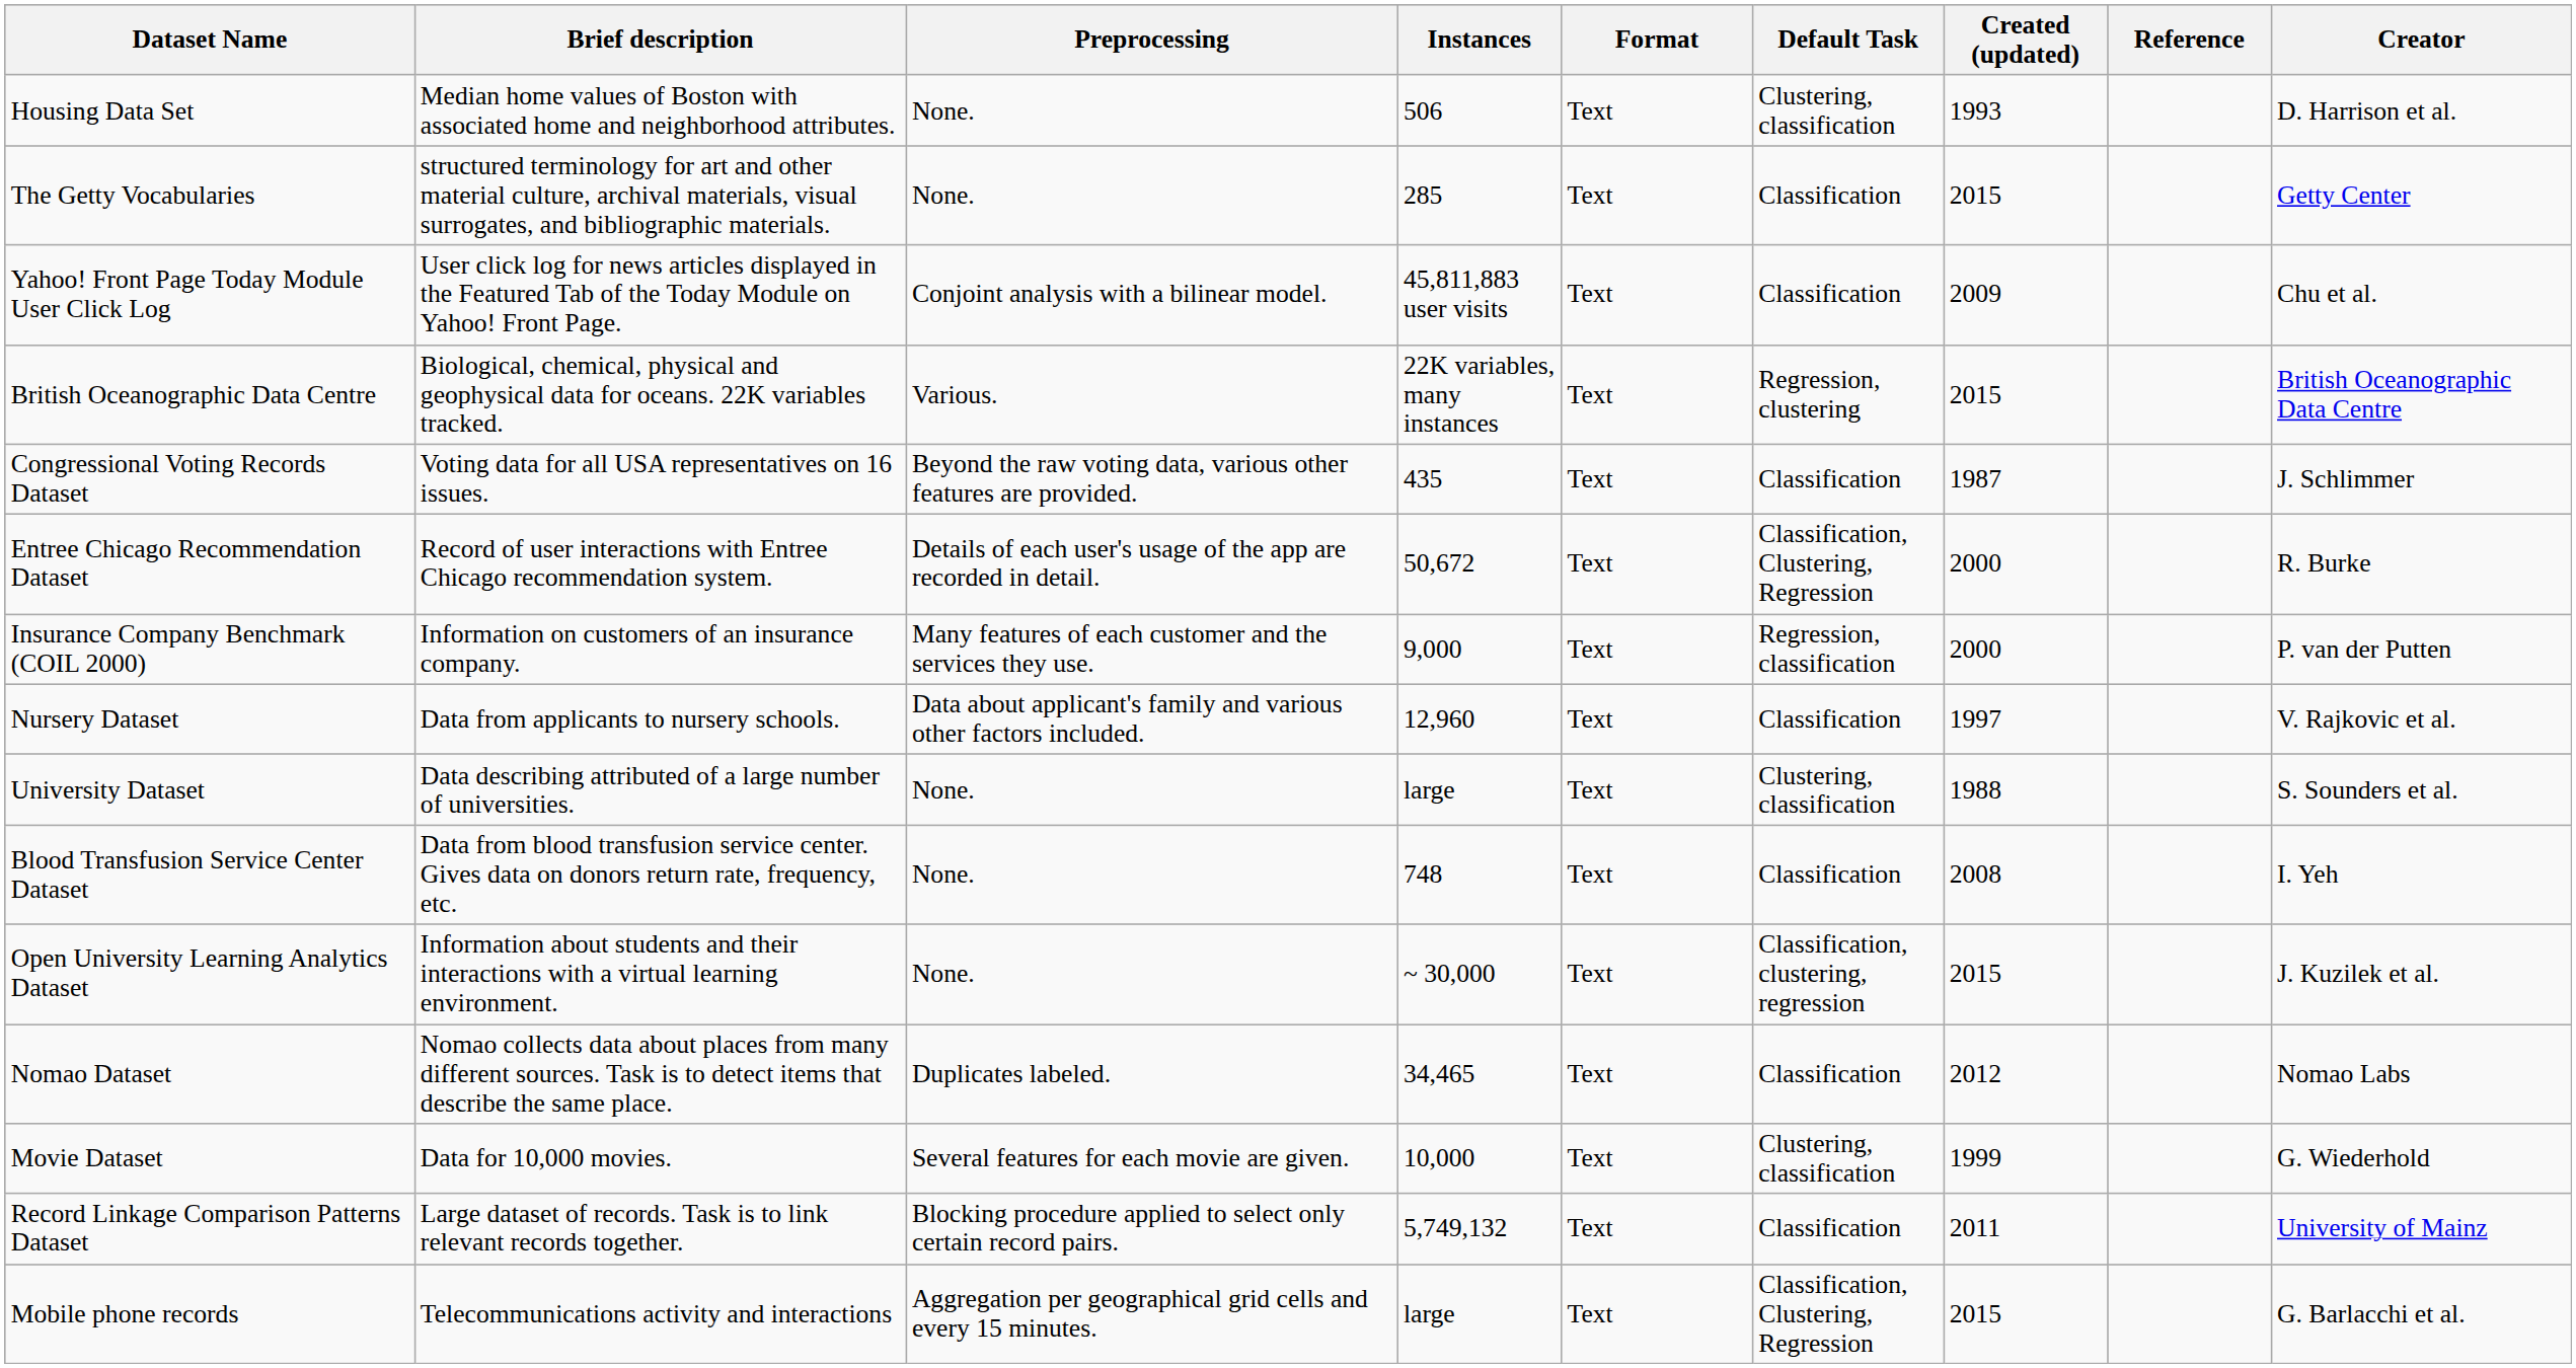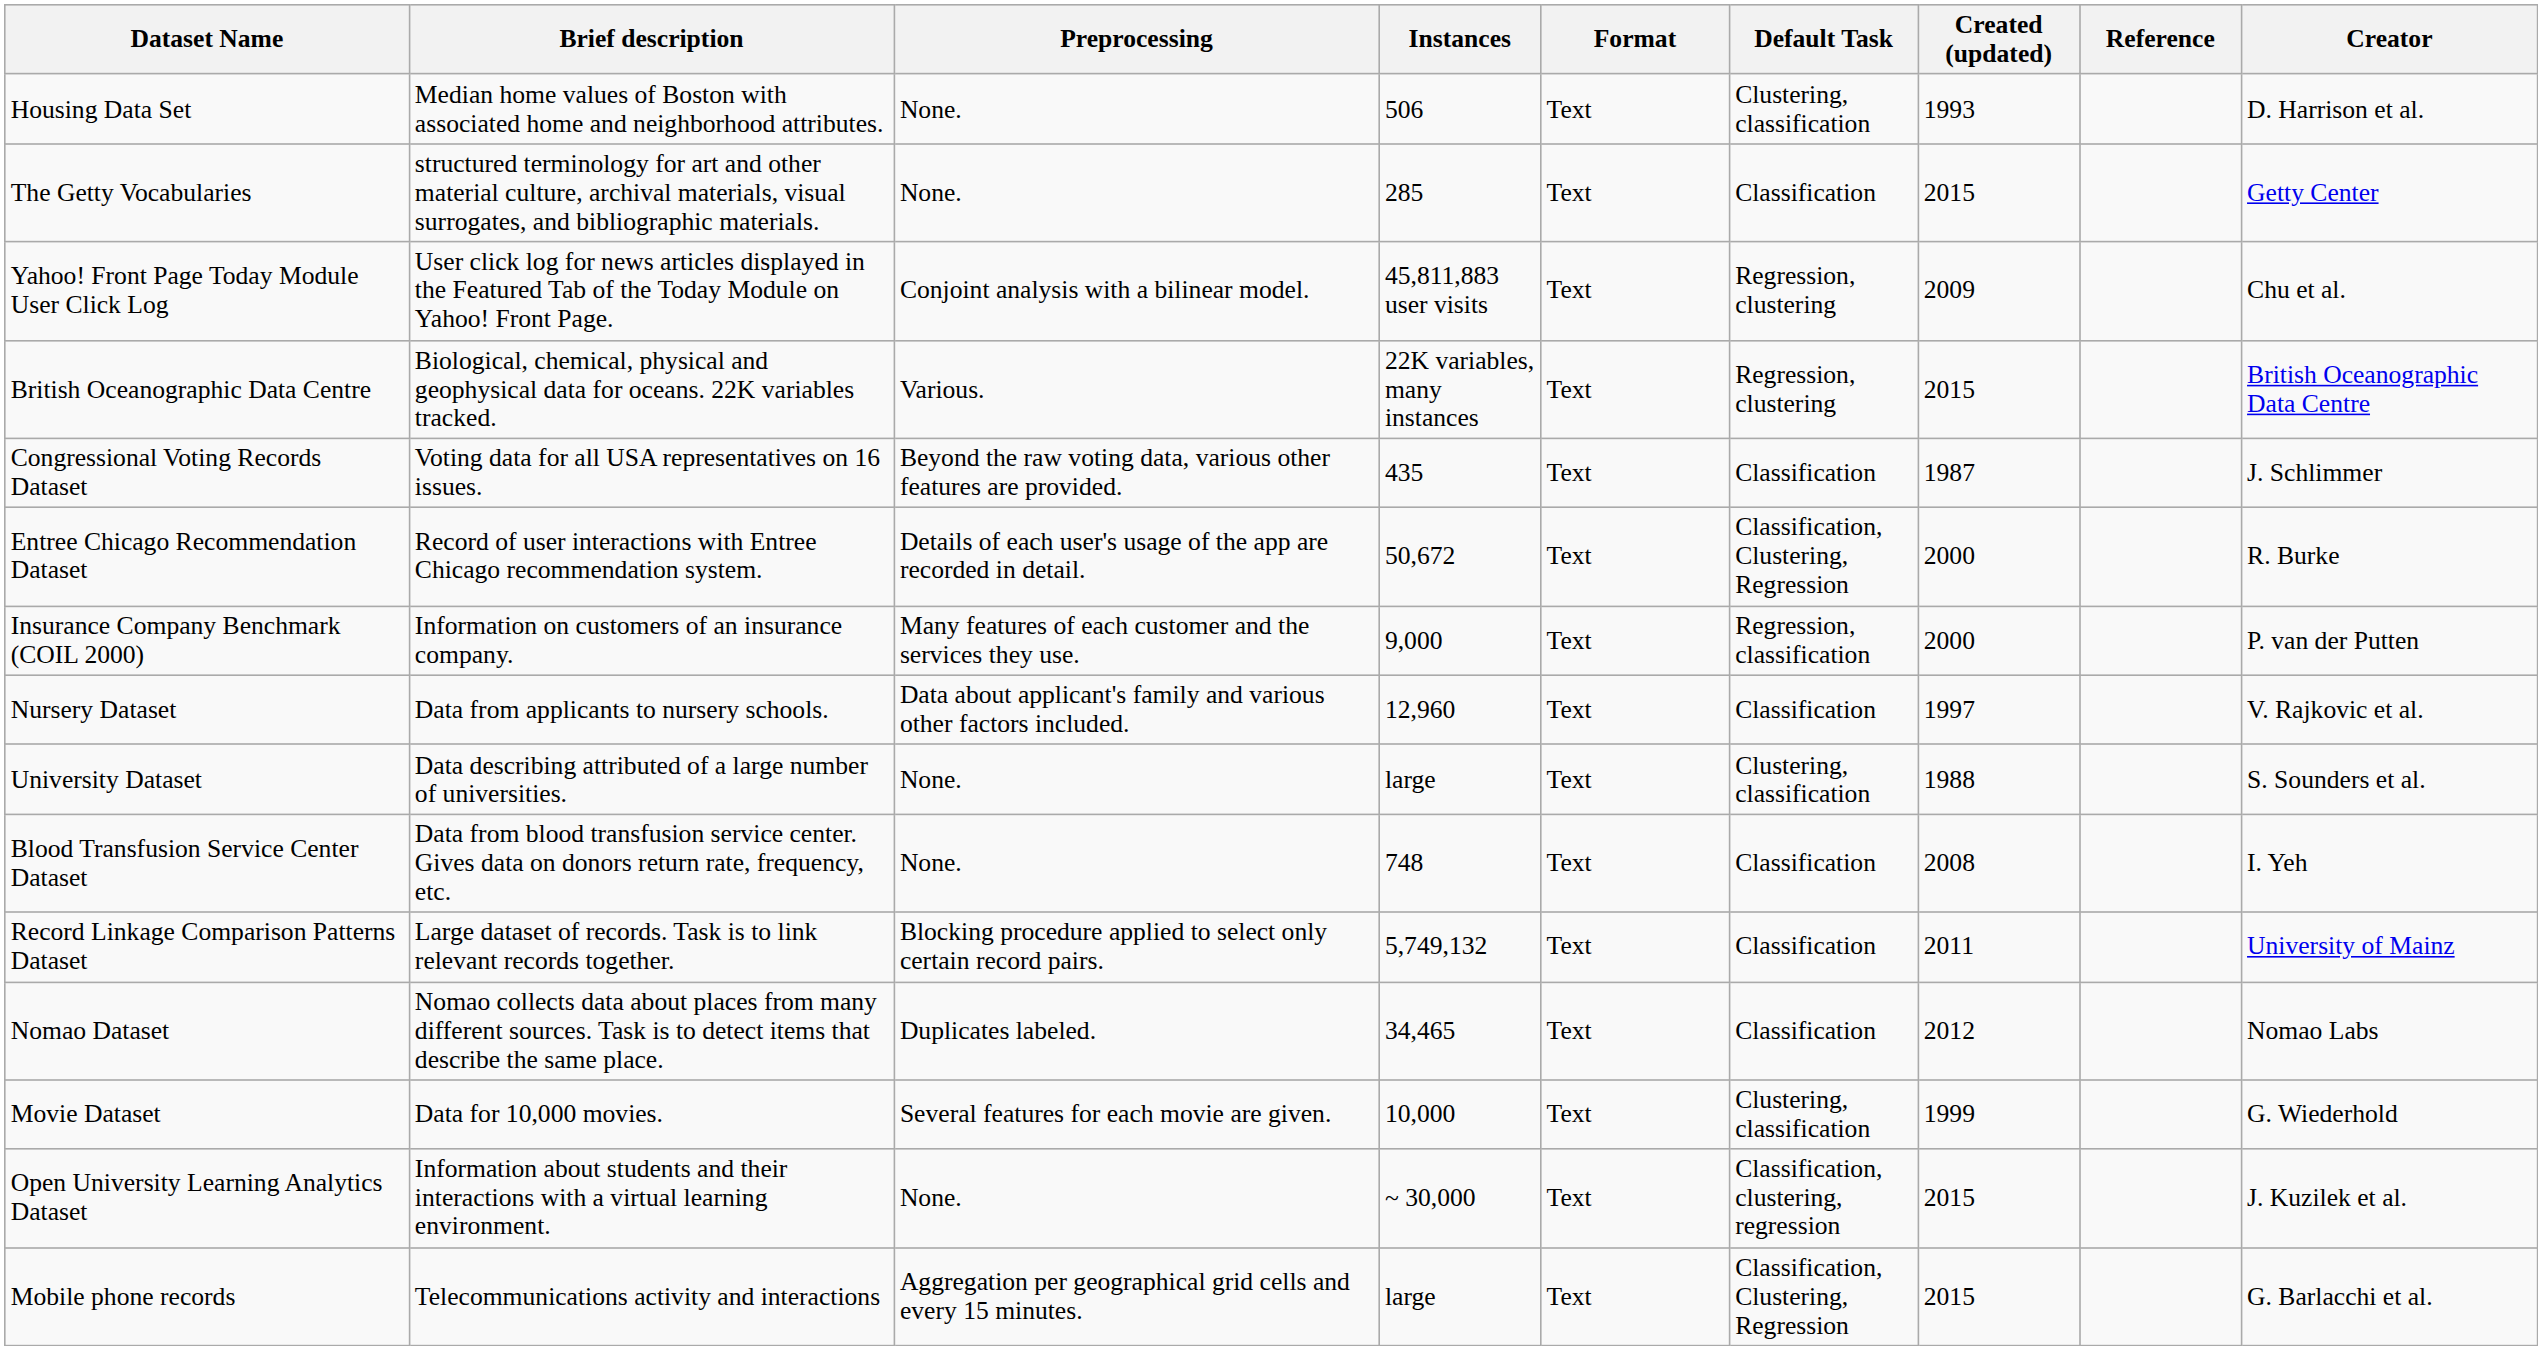 <table style="width: 100%" class="wikitable sortable">
 <tr>
 <th scope="col" style="width: 15%;">Dataset Name</th>
 <th scope="col" style="width: 18%;">Brief description</th>
 <th scope="col" style="width: 18%;">Preprocessing</th>
 <th scope="col" style="width: 6%;">Instances</th>
 <th scope="col" style="width: 7%;">Format</th>
 <th scope="col" style="width: 7%;">Default Task</th>
 <th scope="col" style="width: 6%;">Created (updated)</th>
 <th scope="col" style="width: 6%;">Reference</th>
 <th scope="col" style="width: 11%;">Creator</th>
 </tr>
 <tr>
 <td>Housing Data Set</td>
 <td>Median home values of Boston with associated home and neighborhood attributes.</td>
 <td>None.</td>
 <td>506</td>
 <td>Text</td>
 <td>Clustering, classification</td>
 <td>1993</td>
 <td></td>
 <td>D. Harrison et al.</td>
 </tr>
 <tr>
 <td>The Getty Vocabularies</td>
 <td>structured terminology for art and other material culture, archival materials, visual surrogates, and bibliographic materials.</td>
 <td>None.</td>
 <td>285</td>
 <td>Text</td>
 <td>Classification</td>
 <td>2015</td>
 <td></td>
 <td><a href='#'>Getty Center</a></td>
 </tr>
 <tr>
 <td>Yahoo! Front Page Today Module User Click Log</td>
 <td>User click log for news articles displayed in the Featured Tab of the Today Module on Yahoo! Front Page.</td>
 <td>Conjoint analysis with a bilinear model.</td>
 <td>45,811,883 user visits</td>
 <td>Text</td>
-<td>Classification</td>
+<td>Regression, clustering</td>
 <td>2009</td>
 <td></td>
 <td>Chu et al.</td>
 </tr>
 <tr>
 <td>British Oceanographic Data Centre</td>
 <td>Biological, chemical, physical and geophysical data for oceans. 22K variables tracked.</td>
 <td>Various.</td>
 <td>22K variables, many instances</td>
 <td>Text</td>
 <td>Regression, clustering</td>
 <td>2015</td>
 <td></td>
 <td><a href='#'>British Oceanographic Data Centre</a></td>
 </tr>
 <tr>
 <td>Congressional Voting Records Dataset</td>
 <td>Voting data for all USA representatives on 16 issues.</td>
 <td>Beyond the raw voting data, various other features are provided.</td>
 <td>435</td>
 <td>Text</td>
 <td>Classification</td>
 <td>1987</td>
 <td></td>
 <td>J. Schlimmer</td>
 </tr>
 <tr>
 <td>Entree Chicago Recommendation Dataset</td>
 <td>Record of user interactions with Entree Chicago recommendation system.</td>
 <td>Details of each user's usage of the app are recorded in detail.</td>
 <td>50,672</td>
 <td>Text</td>
 <td>Classification, Clustering, Regression</td>
 <td>2000</td>
 <td></td>
 <td>R. Burke</td>
 </tr>
 <tr>
 <td>Insurance Company Benchmark (COIL 2000)</td>
 <td>Information on customers of an insurance company.</td>
 <td>Many features of each customer and the services they use.</td>
 <td>9,000</td>
 <td>Text</td>
 <td>Regression, classification</td>
 <td>2000</td>
 <td></td>
 <td>P. van der Putten</td>
 </tr>
 <tr>
 <td>Nursery Dataset</td>
 <td>Data from applicants to nursery schools.</td>
 <td>Data about applicant's family and various other factors included.</td>
 <td>12,960</td>
 <td>Text</td>
 <td>Classification</td>
 <td>1997</td>
 <td></td>
 <td>V. Rajkovic et al.</td>
 </tr>
 <tr>
 <td>University Dataset</td>
 <td>Data describing attributed of a large number of universities.</td>
 <td>None.</td>
 <td>large</td>
 <td>Text</td>
 <td>Clustering, classification</td>
 <td>1988</td>
 <td></td>
 <td>S. Sounders et al.</td>
 </tr>
 <tr>
 <td>Blood Transfusion Service Center Dataset</td>
 <td>Data from blood transfusion service center. Gives data on donors return rate, frequency, etc.</td>
 <td>None.</td>
 <td>748</td>
 <td>Text</td>
 <td>Classification</td>
 <td>2008</td>
 <td></td>
 <td>I. Yeh</td>
 </tr>
 <tr>
-<td>Open University Learning Analytics Dataset</td>
-<td>Information about students and their interactions with a virtual learning environment.</td>
-<td>None.</td>
-<td>~ 30,000</td>
+<td>Record Linkage Comparison Patterns Dataset</td>
+<td>Large dataset of records. Task is to link relevant records together.</td>
+<td>Blocking procedure applied to select only certain record pairs.</td>
+<td>5,749,132</td>
 <td>Text</td>
-<td>Classification, clustering, regression</td>
-<td>2015</td>
+<td>Classification</td>
+<td>2011</td>
 <td></td>
-<td>J. Kuzilek et al.</td>
+<td><a href='#'>University of Mainz</a></td>
 </tr>
 <tr>
 <td>Nomao Dataset</td>
 <td>Nomao collects data about places from many different sources. Task is to detect items that describe the same place.</td>
 <td>Duplicates labeled.</td>
 <td>34,465</td>
 <td>Text</td>
 <td>Classification</td>
 <td>2012</td>
 <td></td>
 <td>Nomao Labs</td>
 </tr>
 <tr>
 <td>Movie Dataset</td>
 <td>Data for 10,000 movies.</td>
 <td>Several features for each movie are given.</td>
 <td>10,000</td>
 <td>Text</td>
 <td>Clustering, classification</td>
 <td>1999</td>
 <td></td>
 <td>G. Wiederhold</td>
 </tr>
 <tr>
-<td>Record Linkage Comparison Patterns Dataset</td>
-<td>Large dataset of records. Task is to link relevant records together.</td>
-<td>Blocking procedure applied to select only certain record pairs.</td>
-<td>5,749,132</td>
+<td>Open University Learning Analytics Dataset</td>
+<td>Information about students and their interactions with a virtual learning environment.</td>
+<td>None.</td>
+<td>~ 30,000</td>
 <td>Text</td>
-<td>Classification</td>
-<td>2011</td>
+<td>Classification, clustering, regression</td>
+<td>2015</td>
 <td></td>
-<td><a href='#'>University of Mainz</a></td>
+<td>J. Kuzilek et al.</td>
 </tr>
 <tr>
 <td>Mobile phone records</td>
 <td>Telecommunications activity and interactions</td>
 <td>Aggregation per geographical grid cells and every 15 minutes.</td>
 <td>large</td>
 <td>Text</td>
 <td>Classification, Clustering, Regression</td>
 <td>2015</td>
 <td></td>
 <td>G. Barlacchi et al.</td>
 </tr>
 </table>
